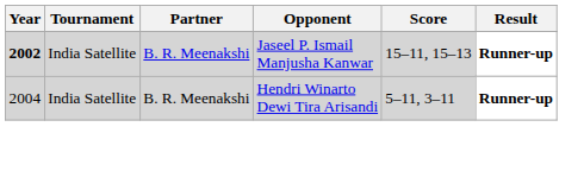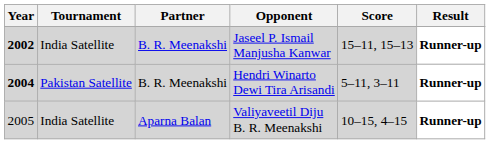 <table class="sortable wikitable" style="font-size:90%;">
 <tr>
 <th>Year</th>
 <th>Tournament</th>
 <th>Partner</th>
 <th>Opponent</th>
 <th>Score</th>
 <th>Result</th>
 </tr>
 <tr>
 </tr>
 <tr style="background:#D5D5D5">
 <td align="center"><strong>2002</strong></td>
 <td align="left">India Satellite</td>
 <td align="left"> <a href='#'>B. R. Meenakshi</a></td>
 <td align="left"> <a href='#'>Jaseel P. Ismail</a> <br>  <a href='#'>Manjusha Kanwar</a></td>
 <td align="left">15–11, 15–13</td>
 <td style="text-align:left; background:white"> <strong>Runner-up</strong></td>
 </tr>
 <tr style="background:#D5D5D5">
-<td align="center">2004</td>
-<td align="left">India Satellite</td>
+<td align="center"><strong>2004</strong></td>
+<td align="left"><a href='#'>Pakistan Satellite</a></td>
 <td align="left"> B. R. Meenakshi</td>
 <td align="left"> <a href='#'>Hendri Winarto</a> <br>  <a href='#'>Dewi Tira Arisandi</a></td>
 <td align="left">5–11, 3–11</td>
 <td style="text-align:left; background:white"> <strong>Runner-up</strong></td>
 </tr>
+<tr style="background:#D5D5D5">
+<td align="center">2005</td>
+<td align="left">India Satellite</td>
+<td align="left"> <a href='#'>Aparna Balan</a></td>
+<td align="left"> <a href='#'>Valiyaveetil Diju</a> <br>  B. R. Meenakshi</td>
+<td align="left">10–15, 4–15</td>
+<td style="text-align:left; background:white"> <strong>Runner-up</strong></td>
+</tr>
 </table>
